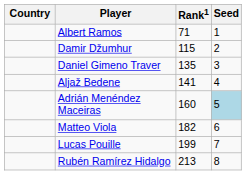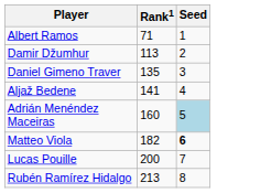 <table class="sortable wikitable">
 <tr>
-<th width="70">Country</th>
 <th width="175">Player</th>
 <th>Rank<sup>1</sup></th>
 <th>Seed</th>
 </tr>
 <tr>
-<td></td>
 <td><a href='#'>Albert Ramos</a></td>
 <td>71</td>
 <td>1</td>
 </tr>
 <tr>
-<td></td>
 <td><a href='#'>Damir Džumhur</a></td>
-<td>115</td>
+<td>113</td>
 <td>2</td>
 </tr>
 <tr>
-<td></td>
 <td><a href='#'>Daniel Gimeno Traver</a></td>
 <td>135</td>
 <td>3</td>
 </tr>
 <tr>
-<td></td>
 <td><a href='#'>Aljaž Bedene</a></td>
 <td>141</td>
 <td>4</td>
 </tr>
 <tr>
-<td></td>
 <td><a href='#'>Adrián Menéndez Maceiras</a></td>
 <td>160</td>
 <td style="background: lightblue;">5</td>
 </tr>
 <tr>
-<td></td>
 <td><a href='#'>Matteo Viola</a></td>
 <td>182</td>
-<td>6</td>
+<td><strong>6</strong></td>
 </tr>
 <tr>
-<td></td>
 <td><a href='#'>Lucas Pouille</a></td>
-<td>199</td>
+<td>200</td>
 <td>7</td>
 </tr>
 <tr>
-<td></td>
 <td><a href='#'>Rubén Ramírez Hidalgo</a></td>
 <td>213</td>
 <td>8</td>
 </tr>
 </table>
